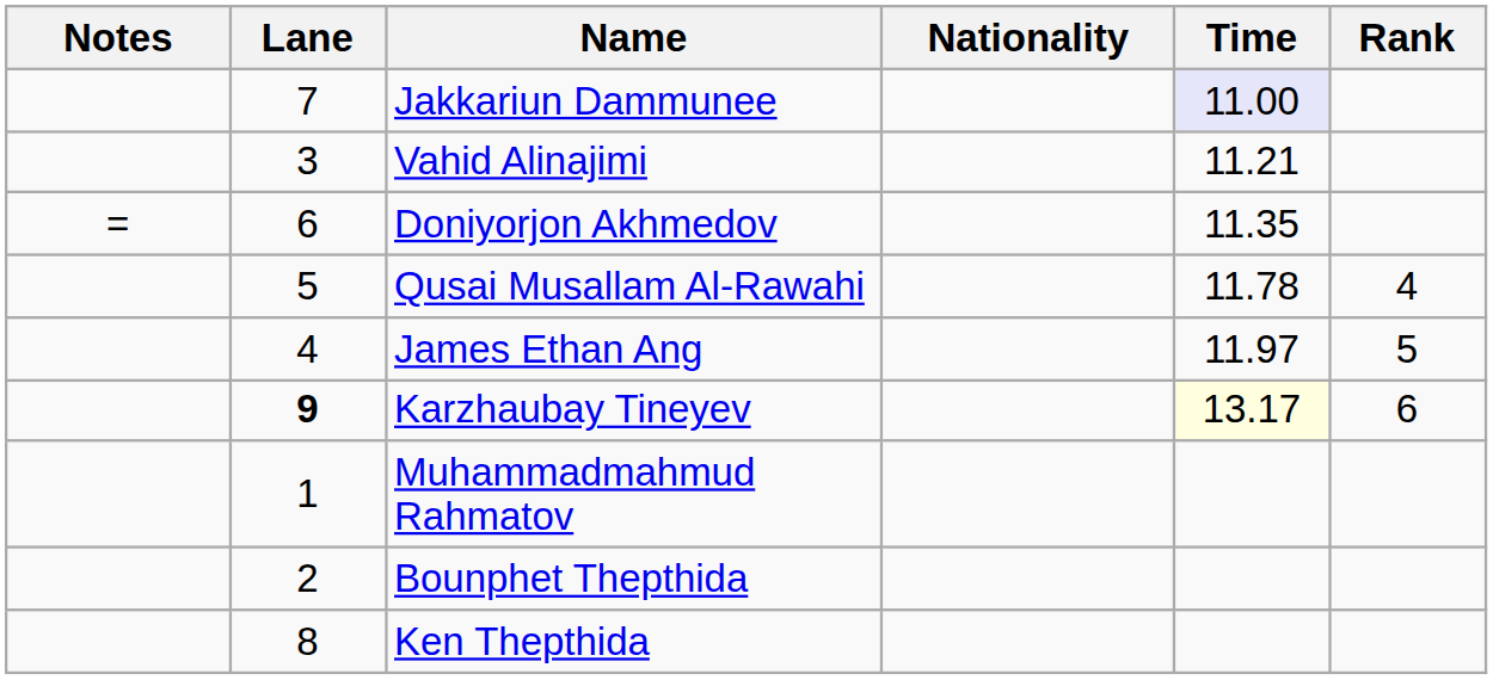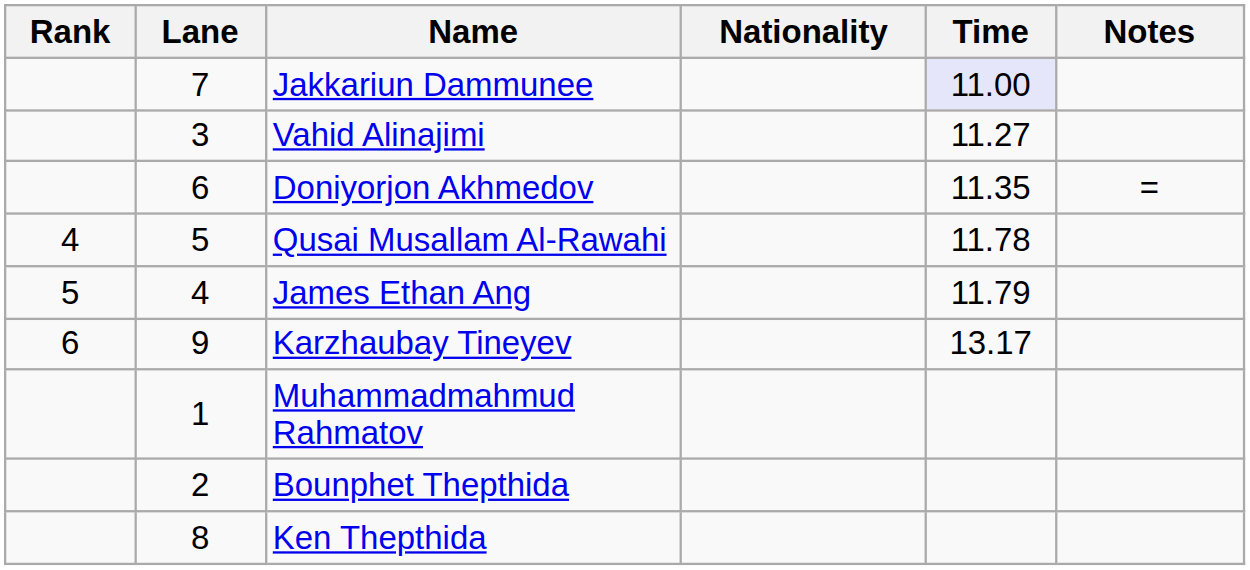 <table class="wikitable sortable" style="font-size:90%; text-align:center">
 <tr>
-<th width="75">Notes</th>
+<th width="50">Rank</th>
 <th width="50">Lane</th>
 <th width="175">Name</th>
 <th width="100">Nationality</th>
 <th width="50">Time</th>
-<th width="50">Rank</th>
+<th width="75">Notes</th>
 </tr>
 <tr>
 <td></td>
 <td>7</td>
 <td align="left"><a href='#'>Jakkariun Dammunee</a></td>
 <td align="left"></td>
 <td style="background: lavender;">11.00</td>
 <td></td>
 </tr>
 <tr>
 <td></td>
 <td>3</td>
 <td align="left"><a href='#'>Vahid Alinajimi</a></td>
 <td align="left"></td>
-<td>11.21</td>
+<td>11.27</td>
 <td></td>
 </tr>
 <tr>
-<td>=</td>
+<td></td>
 <td>6</td>
 <td align="left"><a href='#'>Doniyorjon Akhmedov</a></td>
 <td align="left"></td>
 <td>11.35</td>
-<td></td>
+<td>=</td>
 </tr>
 <tr>
-<td></td>
+<td>4</td>
 <td>5</td>
 <td align="left"><a href='#'>Qusai Musallam Al-Rawahi</a></td>
 <td align="left"></td>
 <td>11.78</td>
-<td>4</td>
+<td></td>
 </tr>
 <tr>
-<td></td>
+<td>5</td>
 <td>4</td>
 <td align="left"><a href='#'>James Ethan Ang</a></td>
 <td align="left"></td>
-<td>11.97</td>
-<td>5</td>
+<td>11.79</td>
+<td></td>
 </tr>
 <tr>
-<td></td>
-<td><strong>9</strong></td>
+<td>6</td>
+<td>9</td>
 <td align="left"><a href='#'>Karzhaubay Tineyev</a></td>
 <td align="left"></td>
-<td style="background: lightyellow;">13.17</td>
-<td>6</td>
+<td>13.17</td>
+<td></td>
 </tr>
 <tr>
 <td></td>
 <td>1</td>
 <td align="left"><a href='#'>Muhammadmahmud Rahmatov</a></td>
 <td align="left"></td>
 <td></td>
 <td></td>
 </tr>
 <tr>
 <td></td>
 <td>2</td>
 <td align="left"><a href='#'>Bounphet Thepthida</a></td>
 <td align="left"></td>
 <td></td>
 <td></td>
 </tr>
 <tr>
 <td></td>
 <td>8</td>
 <td align="left"><a href='#'>Ken Thepthida</a></td>
 <td align="left"></td>
 <td></td>
 <td></td>
 </tr>
 </table>
